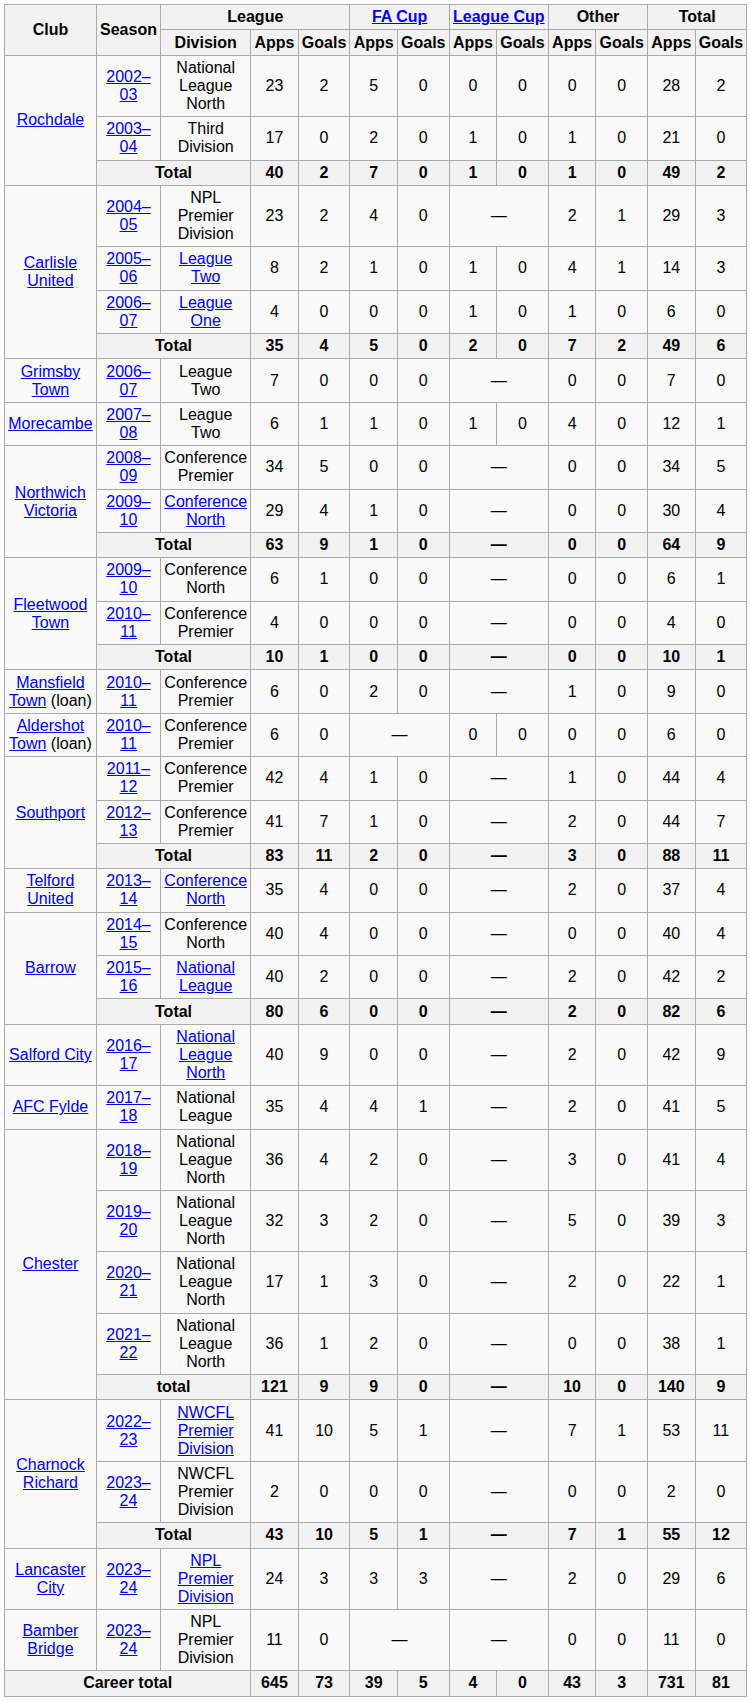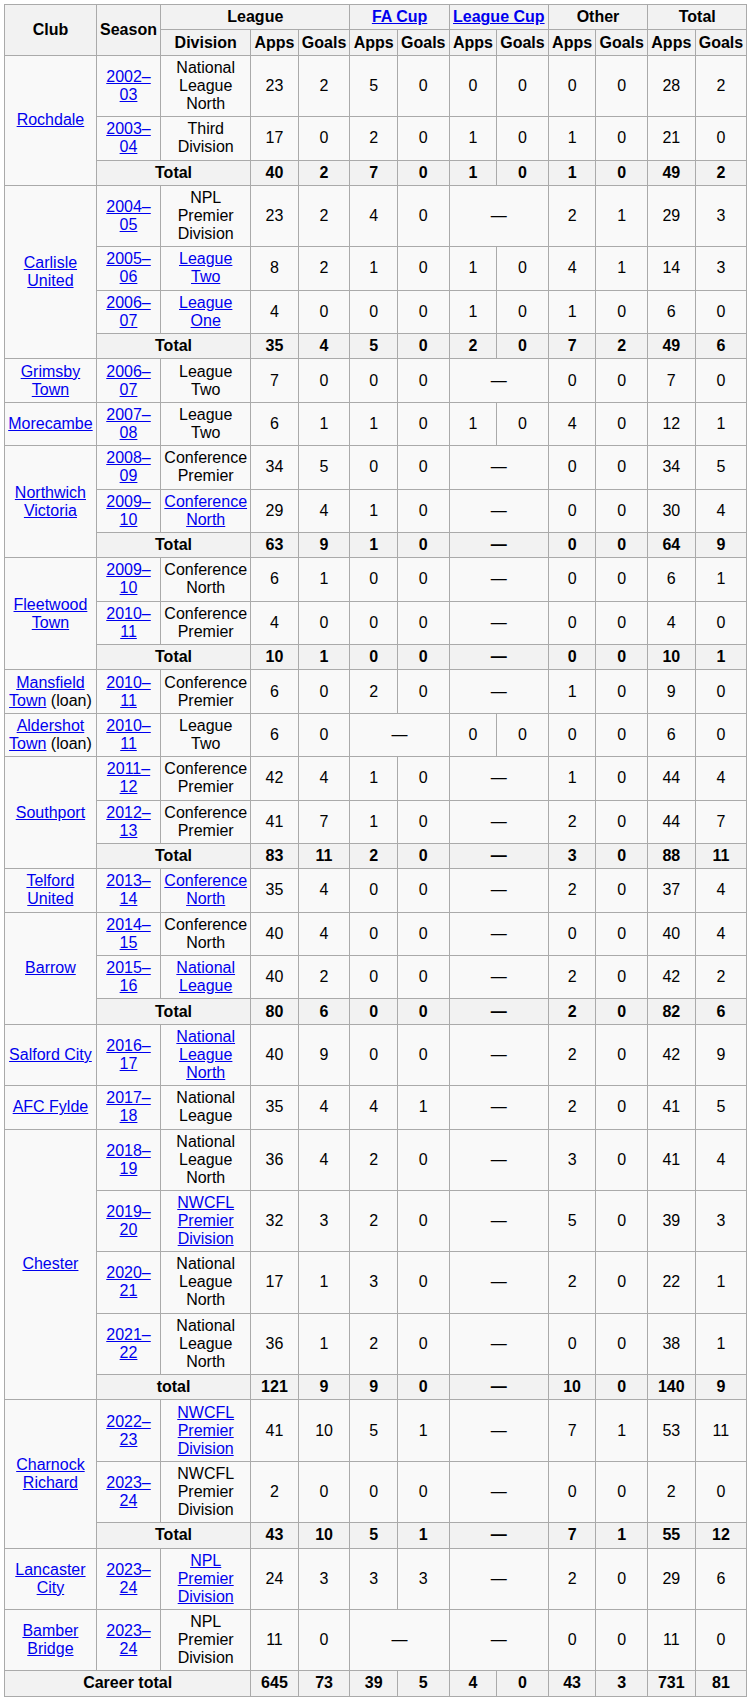 <table class="wikitable" style="text-align:center">
 <tr>
 <th rowspan="2">Club</th>
 <th rowspan="2">Season</th>
 <th colspan="3">League</th>
 <th colspan="2"><a href='#'>FA Cup</a></th>
 <th colspan="2"><a href='#'>League Cup</a></th>
 <th colspan="2">Other</th>
 <th colspan="2">Total</th>
 </tr>
 <tr>
 <th>Division</th>
 <th>Apps</th>
 <th>Goals</th>
 <th>Apps</th>
 <th>Goals</th>
 <th>Apps</th>
 <th>Goals</th>
 <th>Apps</th>
 <th>Goals</th>
 <th>Apps</th>
 <th>Goals</th>
 </tr>
 <tr>
 <td rowspan="3"><a href='#'>Rochdale</a></td>
 <td><a href='#'>2002–03</a></td>
 <td>National League North</td>
 <td>23</td>
 <td>2</td>
 <td>5</td>
 <td>0</td>
 <td>0</td>
 <td>0</td>
 <td>0</td>
 <td>0</td>
 <td>28</td>
 <td>2</td>
 </tr>
 <tr>
 <td><a href='#'>2003–04</a></td>
 <td>Third Division</td>
 <td>17</td>
 <td>0</td>
 <td>2</td>
 <td>0</td>
 <td>1</td>
 <td>0</td>
 <td>1</td>
 <td>0</td>
 <td>21</td>
 <td>0</td>
 </tr>
 <tr>
 <th colspan="2">Total</th>
 <th>40</th>
 <th>2</th>
 <th>7</th>
 <th>0</th>
 <th>1</th>
 <th>0</th>
 <th>1</th>
 <th>0</th>
 <th>49</th>
 <th>2</th>
 </tr>
 <tr>
 <td rowspan="4"><a href='#'>Carlisle United</a></td>
 <td><a href='#'>2004–05</a></td>
 <td>NPL Premier Division</td>
 <td>23</td>
 <td>2</td>
 <td>4</td>
 <td>0</td>
 <td colspan="2">—</td>
 <td>2</td>
 <td>1</td>
 <td>29</td>
 <td>3</td>
 </tr>
 <tr>
 <td><a href='#'>2005–06</a></td>
 <td><a href='#'>League Two</a></td>
 <td>8</td>
 <td>2</td>
 <td>1</td>
 <td>0</td>
 <td>1</td>
 <td>0</td>
 <td>4</td>
 <td>1</td>
 <td>14</td>
 <td>3</td>
 </tr>
 <tr>
 <td><a href='#'>2006–07</a></td>
 <td><a href='#'>League One</a></td>
 <td>4</td>
 <td>0</td>
 <td>0</td>
 <td>0</td>
 <td>1</td>
 <td>0</td>
 <td>1</td>
 <td>0</td>
 <td>6</td>
 <td>0</td>
 </tr>
 <tr>
 <th colspan="2">Total</th>
 <th>35</th>
 <th>4</th>
 <th>5</th>
 <th>0</th>
 <th>2</th>
 <th>0</th>
 <th>7</th>
 <th>2</th>
 <th>49</th>
 <th>6</th>
 </tr>
 <tr>
 <td><a href='#'>Grimsby Town</a></td>
 <td><a href='#'>2006–07</a></td>
 <td>League Two</td>
 <td>7</td>
 <td>0</td>
 <td>0</td>
 <td>0</td>
 <td colspan="2">—</td>
 <td>0</td>
 <td>0</td>
 <td>7</td>
 <td>0</td>
 </tr>
 <tr>
 <td><a href='#'>Morecambe</a></td>
 <td><a href='#'>2007–08</a></td>
 <td>League Two</td>
 <td>6</td>
 <td>1</td>
 <td>1</td>
 <td>0</td>
 <td>1</td>
 <td>0</td>
 <td>4</td>
 <td>0</td>
 <td>12</td>
 <td>1</td>
 </tr>
 <tr>
 <td rowspan="3"><a href='#'>Northwich Victoria</a></td>
 <td><a href='#'>2008–09</a></td>
 <td>Conference Premier</td>
 <td>34</td>
 <td>5</td>
 <td>0</td>
 <td>0</td>
 <td colspan="2">—</td>
 <td>0</td>
 <td>0</td>
 <td>34</td>
 <td>5</td>
 </tr>
 <tr>
 <td><a href='#'>2009–10</a></td>
 <td><a href='#'>Conference North</a></td>
 <td>29</td>
 <td>4</td>
 <td>1</td>
 <td>0</td>
 <td colspan="2">—</td>
 <td>0</td>
 <td>0</td>
 <td>30</td>
 <td>4</td>
 </tr>
 <tr>
 <th colspan="2">Total</th>
 <th>63</th>
 <th>9</th>
 <th>1</th>
 <th>0</th>
 <th colspan="2">—</th>
 <th>0</th>
 <th>0</th>
 <th>64</th>
 <th>9</th>
 </tr>
 <tr>
 <td rowspan="3"><a href='#'>Fleetwood Town</a></td>
 <td><a href='#'>2009–10</a></td>
 <td>Conference North</td>
 <td>6</td>
 <td>1</td>
 <td>0</td>
 <td>0</td>
 <td colspan="2">—</td>
 <td>0</td>
 <td>0</td>
 <td>6</td>
 <td>1</td>
 </tr>
 <tr>
 <td><a href='#'>2010–11</a></td>
 <td>Conference Premier</td>
 <td>4</td>
 <td>0</td>
 <td>0</td>
 <td>0</td>
 <td colspan="2">—</td>
 <td>0</td>
 <td>0</td>
 <td>4</td>
 <td>0</td>
 </tr>
 <tr>
 <th colspan="2">Total</th>
 <th>10</th>
 <th>1</th>
 <th>0</th>
 <th>0</th>
 <th colspan="2">—</th>
 <th>0</th>
 <th>0</th>
 <th>10</th>
 <th>1</th>
 </tr>
 <tr>
 <td><a href='#'>Mansfield Town</a> (loan)</td>
 <td><a href='#'>2010–11</a></td>
 <td>Conference Premier</td>
 <td>6</td>
 <td>0</td>
 <td>2</td>
 <td>0</td>
 <td colspan="2">—</td>
 <td>1</td>
 <td>0</td>
 <td>9</td>
 <td>0</td>
 </tr>
 <tr>
 <td><a href='#'>Aldershot Town</a> (loan)</td>
 <td><a href='#'>2010–11</a></td>
-<td>Conference Premier</td>
+<td>League Two</td>
 <td>6</td>
 <td>0</td>
 <td colspan="2">—</td>
 <td>0</td>
 <td>0</td>
 <td>0</td>
 <td>0</td>
 <td>6</td>
 <td>0</td>
 </tr>
 <tr>
 <td rowspan="3"><a href='#'>Southport</a></td>
 <td><a href='#'>2011–12</a></td>
 <td>Conference Premier</td>
 <td>42</td>
 <td>4</td>
 <td>1</td>
 <td>0</td>
 <td colspan="2">—</td>
 <td>1</td>
 <td>0</td>
 <td>44</td>
 <td>4</td>
 </tr>
 <tr>
 <td><a href='#'>2012–13</a></td>
 <td>Conference Premier</td>
 <td>41</td>
 <td>7</td>
 <td>1</td>
 <td>0</td>
 <td colspan="2">—</td>
 <td>2</td>
 <td>0</td>
 <td>44</td>
 <td>7</td>
 </tr>
 <tr>
 <th colspan="2">Total</th>
 <th>83</th>
 <th>11</th>
 <th>2</th>
 <th>0</th>
 <th colspan="2">—</th>
 <th>3</th>
 <th>0</th>
 <th>88</th>
 <th>11</th>
 </tr>
 <tr>
 <td><a href='#'>Telford United</a></td>
 <td><a href='#'>2013–14</a></td>
 <td><a href='#'>Conference North</a></td>
 <td>35</td>
 <td>4</td>
 <td>0</td>
 <td>0</td>
 <td colspan="2">—</td>
 <td>2</td>
 <td>0</td>
 <td>37</td>
 <td>4</td>
 </tr>
 <tr>
 <td rowspan="3"><a href='#'>Barrow</a></td>
 <td><a href='#'>2014–15</a></td>
 <td>Conference North</td>
 <td>40</td>
 <td>4</td>
 <td>0</td>
 <td>0</td>
 <td colspan="2">—</td>
 <td>0</td>
 <td>0</td>
 <td>40</td>
 <td>4</td>
 </tr>
 <tr>
 <td><a href='#'>2015–16</a></td>
 <td><a href='#'>National League</a></td>
 <td>40</td>
 <td>2</td>
 <td>0</td>
 <td>0</td>
 <td colspan="2">—</td>
 <td>2</td>
 <td>0</td>
 <td>42</td>
 <td>2</td>
 </tr>
 <tr>
 <th colspan="2">Total</th>
 <th>80</th>
 <th>6</th>
 <th>0</th>
 <th>0</th>
 <th colspan="2">—</th>
 <th>2</th>
 <th>0</th>
 <th>82</th>
 <th>6</th>
 </tr>
 <tr>
 <td><a href='#'>Salford City</a></td>
 <td><a href='#'>2016–17</a></td>
 <td><a href='#'>National League North</a></td>
 <td>40</td>
 <td>9</td>
 <td>0</td>
 <td>0</td>
 <td colspan="2">—</td>
 <td>2</td>
 <td>0</td>
 <td>42</td>
 <td>9</td>
 </tr>
 <tr>
 <td><a href='#'>AFC Fylde</a></td>
 <td><a href='#'>2017–18</a></td>
 <td>National League</td>
 <td>35</td>
 <td>4</td>
 <td>4</td>
 <td>1</td>
 <td colspan="2">—</td>
 <td>2</td>
 <td>0</td>
 <td>41</td>
 <td>5</td>
 </tr>
 <tr>
 <td rowspan="5"><a href='#'>Chester</a></td>
 <td><a href='#'>2018–19</a></td>
 <td>National League North</td>
 <td>36</td>
 <td>4</td>
 <td>2</td>
 <td>0</td>
 <td colspan="2">—</td>
 <td>3</td>
 <td>0</td>
 <td>41</td>
 <td>4</td>
 </tr>
 <tr>
 <td><a href='#'>2019–20</a></td>
-<td>National League North</td>
+<td><a href='#'>NWCFL Premier Division</a></td>
 <td>32</td>
 <td>3</td>
 <td>2</td>
 <td>0</td>
 <td colspan="2">—</td>
 <td>5</td>
 <td>0</td>
 <td>39</td>
 <td>3</td>
 </tr>
 <tr>
 <td><a href='#'>2020–21</a></td>
 <td>National League North</td>
 <td>17</td>
 <td>1</td>
 <td>3</td>
 <td>0</td>
 <td colspan="2">—</td>
 <td>2</td>
 <td>0</td>
 <td>22</td>
 <td>1</td>
 </tr>
 <tr>
 <td><a href='#'>2021–22</a></td>
 <td>National League North</td>
 <td>36</td>
 <td>1</td>
 <td>2</td>
 <td>0</td>
 <td colspan="2">—</td>
 <td>0</td>
 <td>0</td>
 <td>38</td>
 <td>1</td>
 </tr>
 <tr>
 <th colspan="2">total</th>
 <th>121</th>
 <th>9</th>
 <th>9</th>
 <th>0</th>
 <th colspan="2">—</th>
 <th>10</th>
 <th>0</th>
 <th>140</th>
 <th>9</th>
 </tr>
 <tr>
 <td rowspan="3"><a href='#'>Charnock Richard</a></td>
 <td><a href='#'>2022–23</a></td>
 <td><a href='#'>NWCFL Premier Division</a></td>
 <td>41</td>
 <td>10</td>
 <td>5</td>
 <td>1</td>
 <td colspan="2">—</td>
 <td>7</td>
 <td>1</td>
 <td>53</td>
 <td>11</td>
 </tr>
 <tr>
 <td><a href='#'>2023–24</a></td>
 <td>NWCFL Premier Division</td>
 <td>2</td>
 <td>0</td>
 <td>0</td>
 <td>0</td>
 <td colspan="2">—</td>
 <td>0</td>
 <td>0</td>
 <td>2</td>
 <td>0</td>
 </tr>
 <tr>
 <th colspan="2">Total</th>
 <th>43</th>
 <th>10</th>
 <th>5</th>
 <th>1</th>
 <th colspan="2">—</th>
 <th>7</th>
 <th>1</th>
 <th>55</th>
 <th>12</th>
 </tr>
 <tr>
 <td><a href='#'>Lancaster City</a></td>
 <td><a href='#'>2023–24</a></td>
 <td><a href='#'>NPL Premier Division</a></td>
 <td>24</td>
 <td>3</td>
 <td>3</td>
 <td>3</td>
 <td colspan="2">—</td>
 <td>2</td>
 <td>0</td>
 <td>29</td>
 <td>6</td>
 </tr>
 <tr>
 <td><a href='#'>Bamber Bridge</a></td>
 <td><a href='#'>2023–24</a></td>
 <td>NPL Premier Division</td>
 <td>11</td>
 <td>0</td>
 <td colspan="2">—</td>
 <td colspan="2">—</td>
 <td>0</td>
 <td>0</td>
 <td>11</td>
 <td>0</td>
 </tr>
 <tr>
 <th colspan="3">Career total</th>
 <th>645</th>
 <th>73</th>
 <th>39</th>
 <th>5</th>
 <th>4</th>
 <th>0</th>
 <th>43</th>
 <th>3</th>
 <th>731</th>
 <th>81</th>
 </tr>
 </table>
